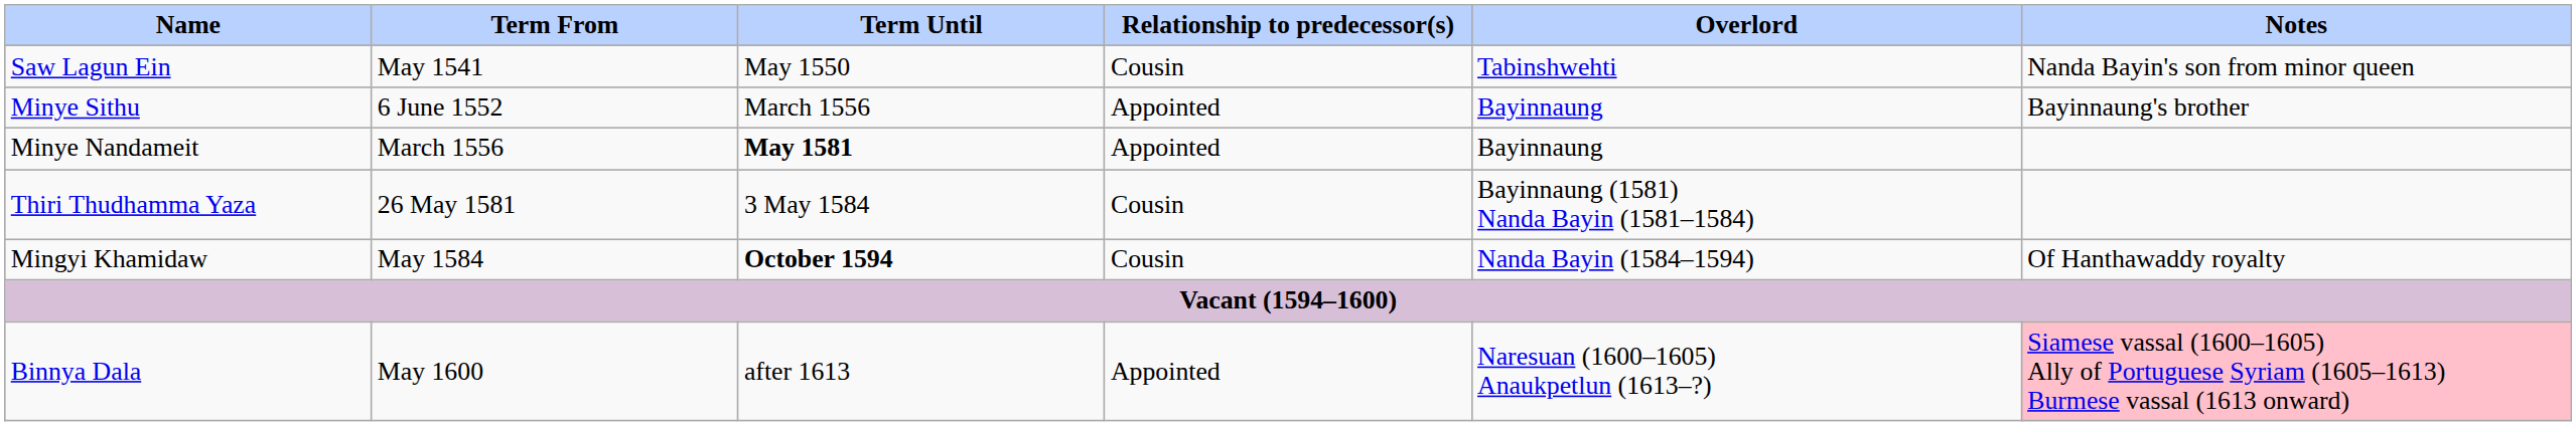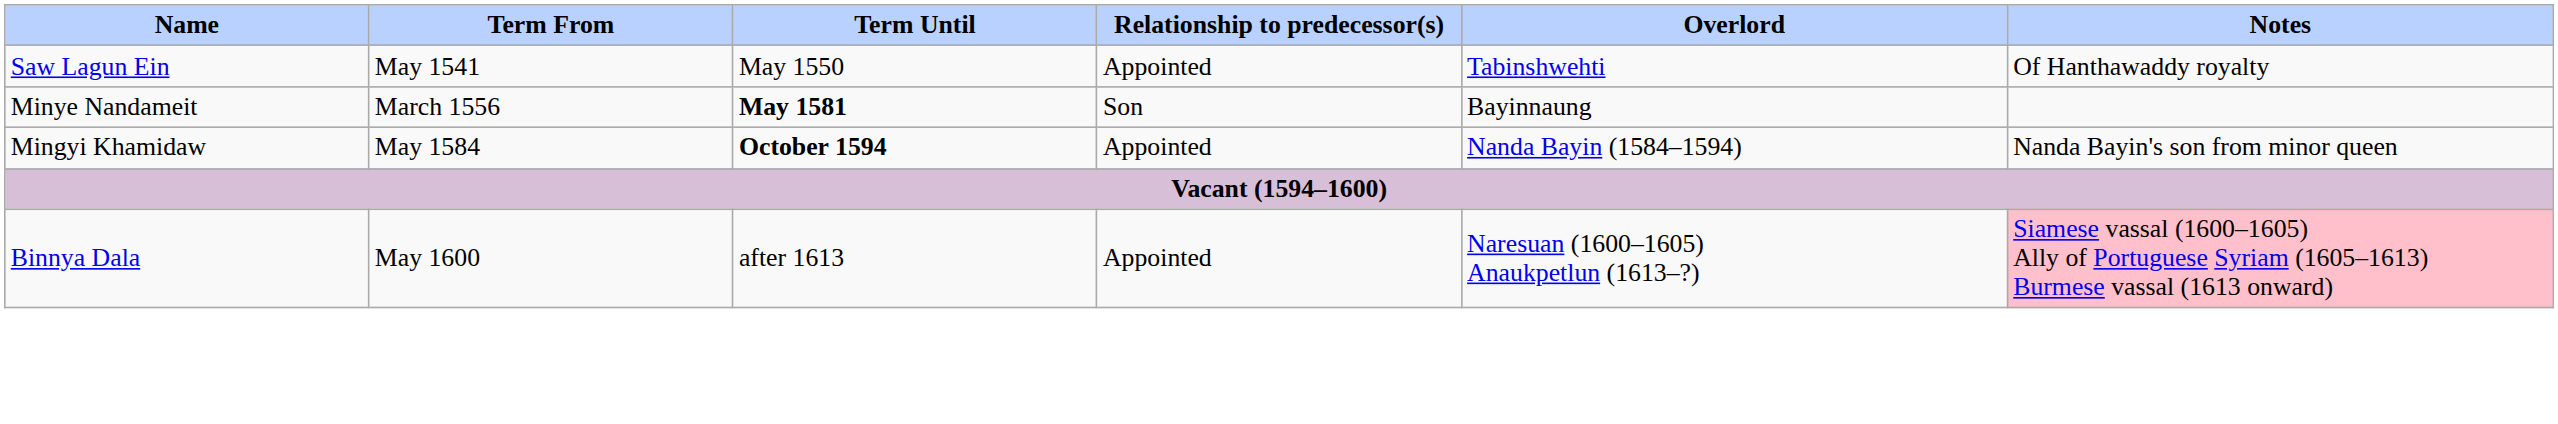 <table width=100% class="wikitable">
 <tr>
 <th style="background-color:#B9D1FF" width=10%>Name</th>
 <th style="background-color:#B9D1FF" width=10%>Term From</th>
 <th style="background-color:#B9D1FF" width=10%>Term Until</th>
 <th style="background-color:#B9D1FF" width=10%>Relationship to predecessor(s)</th>
 <th style="background-color:#B9D1FF" width=15%>Overlord</th>
 <th style="background-color:#B9D1FF" width=15%>Notes</th>
 </tr>
 <tr>
 <td><a href='#'>Saw Lagun Ein</a></td>
 <td>May 1541</td>
 <td>May 1550</td>
-<td>Cousin</td>
+<td>Appointed</td>
 <td><a href='#'>Tabinshwehti</a></td>
-<td>Nanda Bayin's son from minor queen</td>
-</tr>
-<tr>
-<td><a href='#'>Minye Sithu</a></td>
-<td>6 June 1552</td>
-<td>March 1556</td>
-<td>Appointed</td>
-<td><a href='#'>Bayinnaung</a></td>
-<td>Bayinnaung's brother</td>
+<td>Of Hanthawaddy royalty</td>
 </tr>
 <tr>
 <td>Minye Nandameit</td>
 <td>March 1556</td>
 <td><strong> May 1581</strong></td>
-<td>Appointed</td>
+<td>Son</td>
 <td>Bayinnaung</td>
-<td></td>
-</tr>
-<tr>
-<td><a href='#'>Thiri Thudhamma Yaza</a></td>
-<td>26 May 1581</td>
-<td>3 May 1584</td>
-<td>Cousin</td>
-<td>Bayinnaung (1581) <br> <a href='#'>Nanda Bayin</a> (1581–1584)</td>
 <td></td>
 </tr>
 <tr>
 <td>Mingyi Khamidaw</td>
 <td> May 1584</td>
 <td><strong>October 1594</strong></td>
-<td>Cousin</td>
+<td>Appointed</td>
 <td><a href='#'>Nanda Bayin</a> (1584–1594)</td>
-<td>Of Hanthawaddy royalty</td>
+<td>Nanda Bayin's son from minor queen</td>
 </tr>
 <tr>
 <td align="center" colspan=6 style="background-color:#D8BFD8"><strong>Vacant (1594–1600)</strong></td>
 </tr>
 <tr>
 <td><a href='#'>Binnya Dala</a></td>
 <td>May 1600</td>
 <td>after 1613</td>
 <td>Appointed</td>
 <td><a href='#'>Naresuan</a> (1600–1605) <br> <a href='#'>Anaukpetlun</a> (1613–?)</td>
 <td align="left" style="background-color:#FFC0CB"><a href='#'>Siamese</a> vassal (1600–1605) <br> Ally of <a href='#'>Portuguese</a> <a href='#'>Syriam</a> (1605–1613) <br> <a href='#'>Burmese</a> vassal (1613 onward)</td>
 </tr>
 </table>
